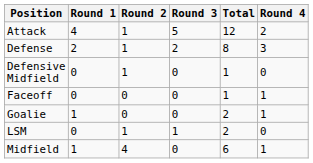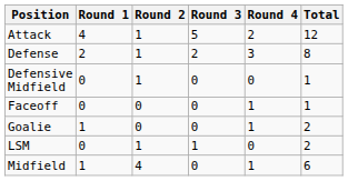 <table class="wikitable sortable">
 <tr>
 <th>Position</th>
 <th>Round 1</th>
 <th>Round 2</th>
 <th>Round 3</th>
+<th>Round 4</th>
 <th>Total</th>
-<th>Round 4</th>
 </tr>
 <tr>
 <td>Attack</td>
 <td>4</td>
 <td>1</td>
 <td>5</td>
+<td>2</td>
 <td>12</td>
-<td>2</td>
 </tr>
 <tr>
 <td>Defense</td>
 <td>2</td>
 <td>1</td>
 <td>2</td>
+<td>3</td>
 <td>8</td>
-<td>3</td>
 </tr>
 <tr>
 <td>Defensive<br>Midfield</td>
 <td>0</td>
 <td>1</td>
 <td>0</td>
+<td>0</td>
 <td>1</td>
-<td>0</td>
 </tr>
 <tr>
 <td>Faceoff</td>
 <td>0</td>
 <td>0</td>
 <td>0</td>
 <td>1</td>
 <td>1</td>
 </tr>
 <tr>
 <td>Goalie</td>
 <td>1</td>
 <td>0</td>
 <td>0</td>
+<td>1</td>
 <td>2</td>
-<td>1</td>
 </tr>
 <tr>
 <td>LSM</td>
 <td>0</td>
 <td>1</td>
 <td>1</td>
+<td>0</td>
 <td>2</td>
-<td>0</td>
 </tr>
 <tr>
 <td>Midfield</td>
 <td>1</td>
 <td>4</td>
 <td>0</td>
+<td>1</td>
 <td>6</td>
-<td>1</td>
 </tr>
 </table>
